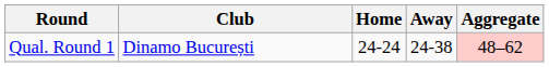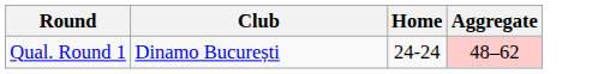 <table class="wikitable">
 <tr>
 <th>Round</th>
 <th width="200">Club</th>
 <th>Home</th>
-<th>Away</th>
 <th>Aggregate</th>
 </tr>
 <tr>
 <td><a href='#'>Qual. Round 1</a></td>
 <td> <a href='#'>Dinamo București</a></td>
 <td style="text-align:center;">24-24</td>
-<td style="text-align:center;">24-38</td>
 <td style="text-align:center;" bgcolor="#ffcccc">48–62</td>
 </tr>
 </table>
